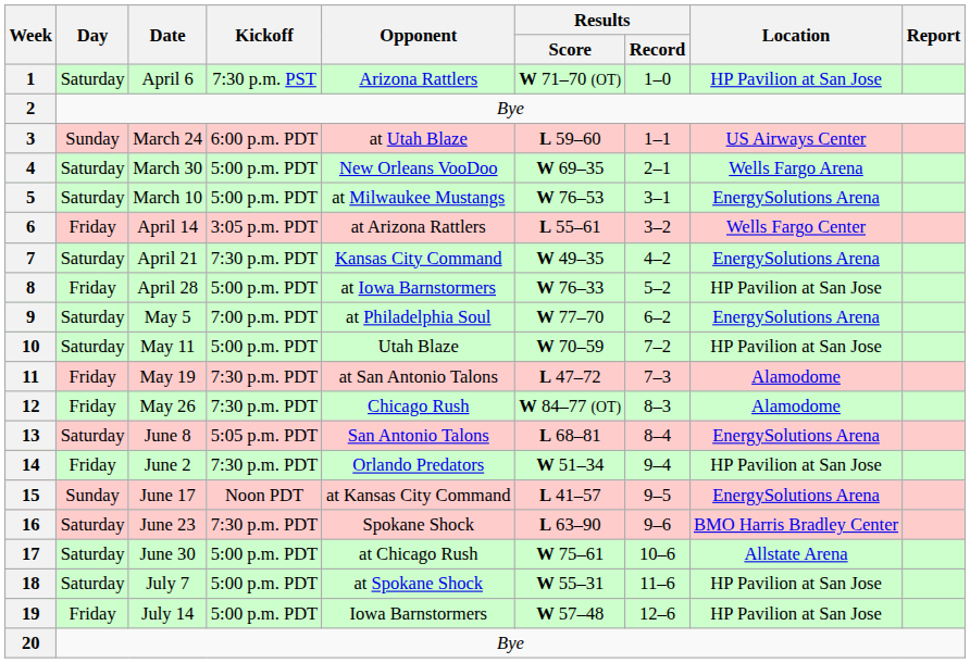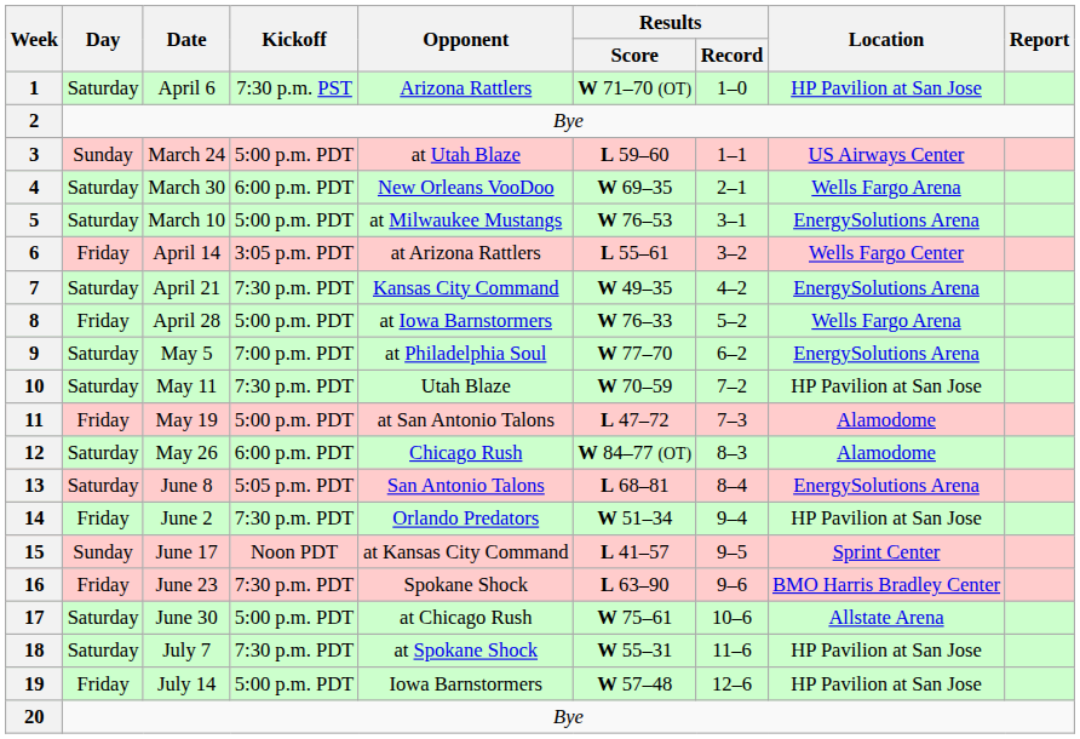 <table class="wikitable" style="font-size: 95%;">
 <tr>
 <th rowspan="2">Week</th>
 <th rowspan="2">Day</th>
 <th rowspan="2">Date</th>
 <th rowspan="2">Kickoff</th>
 <th rowspan="2">Opponent</th>
 <th colspan="2">Results</th>
 <th rowspan="2">Location</th>
 <th rowspan="2">Report</th>
 </tr>
 <tr>
 <th>Score</th>
 <th>Record</th>
 </tr>
 <tr style="background:#cfc">
 <th align="center">1</th>
 <td align="center">Saturday</td>
 <td align="center">April 6</td>
 <td align="center">7:30 p.m. <a href='#'>PST</a></td>
 <td align="center"><a href='#'>Arizona Rattlers</a></td>
 <td align="center"><strong>W</strong> 71–70 <small>(OT)</small></td>
 <td align="center">1–0</td>
 <td align="center"><a href='#'>HP Pavilion at San Jose</a></td>
 <td align="center"></td>
 </tr>
 <tr style=>
 <th align="center">2</th>
 <td colspan="9" align="center" valign="middle"><em>Bye</em></td>
 </tr>
 <tr style="background:#fcc">
 <th align="center">3</th>
 <td align="center">Sunday</td>
 <td align="center">March 24</td>
-<td align="center">6:00 p.m. PDT</td>
+<td align="center">5:00 p.m. PDT</td>
 <td align="center">at <a href='#'>Utah Blaze</a></td>
 <td align="center"><strong>L</strong> 59–60</td>
 <td align="center">1–1</td>
 <td align="center"><a href='#'>US Airways Center</a></td>
 <td align="center"></td>
 </tr>
 <tr style="background:#cfc">
 <th align="center">4</th>
 <td align="center">Saturday</td>
 <td align="center">March 30</td>
-<td align="center">5:00 p.m. PDT</td>
+<td align="center">6:00 p.m. PDT</td>
 <td align="center"><a href='#'>New Orleans VooDoo</a></td>
 <td align="center"><strong>W</strong> 69–35</td>
 <td align="center">2–1</td>
 <td align="center"><a href='#'>Wells Fargo Arena</a></td>
 <td align="center"></td>
 </tr>
 <tr style="background:#cfc">
 <th align="center">5</th>
 <td align="center">Saturday</td>
 <td align="center">March 10</td>
 <td align="center">5:00 p.m. PDT</td>
 <td align="center">at <a href='#'>Milwaukee Mustangs</a></td>
 <td align="center"><strong>W</strong> 76–53</td>
 <td align="center">3–1</td>
 <td align="center"><a href='#'>EnergySolutions Arena</a></td>
 <td align="center"></td>
 </tr>
 <tr style="background:#fcc">
 <th align="center">6</th>
 <td align="center">Friday</td>
 <td align="center">April 14</td>
 <td align="center">3:05 p.m. PDT</td>
 <td align="center">at Arizona Rattlers</td>
 <td align="center"><strong>L</strong> 55–61</td>
 <td align="center">3–2</td>
 <td align="center"><a href='#'>Wells Fargo Center</a></td>
 <td align="center"></td>
 </tr>
 <tr style="background:#cfc">
 <th align="center">7</th>
 <td align="center">Saturday</td>
 <td align="center">April 21</td>
 <td align="center">7:30 p.m. PDT</td>
 <td align="center"><a href='#'>Kansas City Command</a></td>
 <td align="center"><strong>W</strong> 49–35</td>
 <td align="center">4–2</td>
 <td align="center"><a href='#'>EnergySolutions Arena</a></td>
 <td align="center"></td>
 </tr>
 <tr style="background:#cfc">
 <th align="center">8</th>
 <td align="center">Friday</td>
 <td align="center">April 28</td>
 <td align="center">5:00 p.m. PDT</td>
 <td align="center">at <a href='#'>Iowa Barnstormers</a></td>
 <td align="center"><strong>W</strong> 76–33</td>
 <td align="center">5–2</td>
-<td align="center">HP Pavilion at San Jose</td>
+<td align="center"><a href='#'>Wells Fargo Arena</a></td>
 <td align="center"></td>
 </tr>
 <tr style="background:#cfc">
 <th align="center">9</th>
 <td align="center">Saturday</td>
 <td align="center">May 5</td>
 <td align="center">7:00 p.m. PDT</td>
 <td align="center">at <a href='#'>Philadelphia Soul</a></td>
 <td align="center"><strong>W</strong> 77–70</td>
 <td align="center">6–2</td>
 <td align="center"><a href='#'>EnergySolutions Arena</a></td>
 <td align="center"></td>
 </tr>
 <tr style="background:#cfc">
 <th align="center">10</th>
 <td align="center">Saturday</td>
 <td align="center">May 11</td>
-<td align="center">5:00 p.m. PDT</td>
+<td align="center">7:30 p.m. PDT</td>
 <td align="center">Utah Blaze</td>
 <td align="center"><strong>W</strong> 70–59</td>
 <td align="center">7–2</td>
 <td align="center">HP Pavilion at San Jose</td>
 <td align="center"></td>
 </tr>
 <tr style="background:#fcc">
 <th align="center">11</th>
 <td align="center">Friday</td>
 <td align="center">May 19</td>
-<td align="center">7:30 p.m. PDT</td>
+<td align="center">5:00 p.m. PDT</td>
 <td align="center">at San Antonio Talons</td>
 <td align="center"><strong>L</strong> 47–72</td>
 <td align="center">7–3</td>
 <td align="center"><a href='#'>Alamodome</a></td>
 <td align="center"></td>
 </tr>
 <tr style="background:#cfc">
 <th align="center">12</th>
-<td align="center">Friday</td>
+<td align="center">Saturday</td>
 <td align="center">May 26</td>
-<td align="center">7:30 p.m. PDT</td>
+<td align="center">6:00 p.m. PDT</td>
 <td align="center"><a href='#'>Chicago Rush</a></td>
 <td align="center"><strong>W</strong> 84–77 <small>(OT)</small></td>
 <td align="center">8–3</td>
 <td align="center"><a href='#'>Alamodome</a></td>
 <td align="center"></td>
 </tr>
 <tr style="background:#fcc">
 <th align="center">13</th>
 <td align="center">Saturday</td>
 <td align="center">June 8</td>
 <td align="center">5:05 p.m. PDT</td>
 <td align="center"><a href='#'>San Antonio Talons</a></td>
 <td align="center"><strong>L</strong> 68–81</td>
 <td align="center">8–4</td>
 <td align="center"><a href='#'>EnergySolutions Arena</a></td>
 <td align="center"></td>
 </tr>
 <tr style="background:#cfc">
 <th align="center">14</th>
 <td align="center">Friday</td>
 <td align="center">June 2</td>
 <td align="center">7:30 p.m. PDT</td>
 <td align="center"><a href='#'>Orlando Predators</a></td>
 <td align="center"><strong>W</strong> 51–34</td>
 <td align="center">9–4</td>
 <td align="center">HP Pavilion at San Jose</td>
 <td align="center"></td>
 </tr>
 <tr style="background:#fcc">
 <th align="center">15</th>
 <td align="center">Sunday</td>
 <td align="center">June 17</td>
 <td align="center">Noon PDT</td>
 <td align="center">at Kansas City Command</td>
 <td align="center"><strong>L</strong> 41–57</td>
 <td align="center">9–5</td>
-<td align="center"><a href='#'>EnergySolutions Arena</a></td>
+<td align="center"><a href='#'>Sprint Center</a></td>
 <td align="center"></td>
 </tr>
 <tr style="background:#fcc">
 <th align="center">16</th>
-<td align="center">Saturday</td>
+<td align="center">Friday</td>
 <td align="center">June 23</td>
 <td align="center">7:30 p.m. PDT</td>
 <td align="center">Spokane Shock</td>
 <td align="center"><strong>L</strong> 63–90</td>
 <td align="center">9–6</td>
 <td align="center"><a href='#'>BMO Harris Bradley Center</a></td>
 <td align="center"></td>
 </tr>
 <tr style="background:#cfc">
 <th align="center">17</th>
 <td align="center">Saturday</td>
 <td align="center">June 30</td>
 <td align="center">5:00 p.m. PDT</td>
 <td align="center">at Chicago Rush</td>
 <td align="center"><strong>W</strong> 75–61</td>
 <td align="center">10–6</td>
 <td align="center"><a href='#'>Allstate Arena</a></td>
 <td align="center"></td>
 </tr>
 <tr style="background:#cfc">
 <th align="center">18</th>
 <td align="center">Saturday</td>
 <td align="center">July 7</td>
-<td align="center">5:00 p.m. PDT</td>
+<td align="center">7:30 p.m. PDT</td>
 <td align="center">at <a href='#'>Spokane Shock</a></td>
 <td align="center"><strong>W</strong> 55–31</td>
 <td align="center">11–6</td>
 <td align="center">HP Pavilion at San Jose</td>
 <td align="center"></td>
 </tr>
 <tr style="background:#cfc">
 <th align="center">19</th>
 <td align="center">Friday</td>
 <td align="center">July 14</td>
 <td align="center">5:00 p.m. PDT</td>
 <td align="center">Iowa Barnstormers</td>
 <td align="center"><strong>W</strong> 57–48</td>
 <td align="center">12–6</td>
 <td align="center">HP Pavilion at San Jose</td>
 <td align="center"></td>
 </tr>
 <tr style=>
 <th align="center">20</th>
 <td colspan="9" align="center" valign="middle"><em>Bye</em></td>
 </tr>
 </table>
